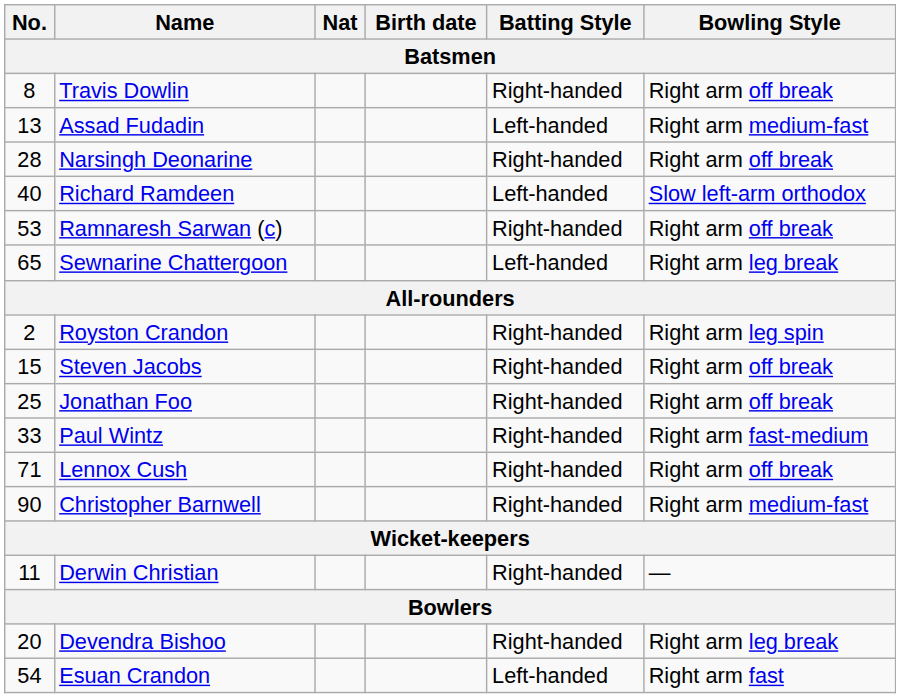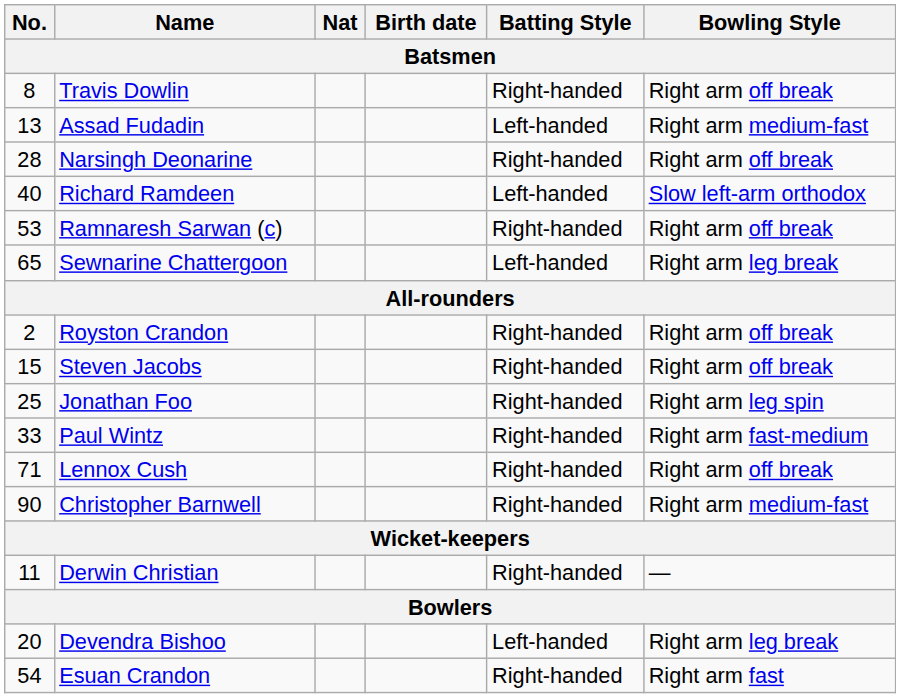 <table class="wikitable" style="font-size:95%;" width="100%">
 <tr>
 <th>No.</th>
 <th>Name</th>
 <th>Nat</th>
 <th>Birth date</th>
 <th>Batting Style</th>
 <th>Bowling Style</th>
 </tr>
 <tr>
 <th colspan="6">Batsmen</th>
 </tr>
 <tr>
 <td style="text-align:center">8</td>
 <td><a href='#'>Travis Dowlin</a></td>
 <td style="text-align:center"></td>
 <td></td>
 <td>Right-handed</td>
 <td>Right arm <a href='#'>off break</a></td>
 </tr>
 <tr>
 <td style="text-align:center">13</td>
 <td><a href='#'>Assad Fudadin</a></td>
 <td style="text-align:center"></td>
 <td></td>
 <td>Left-handed</td>
 <td>Right arm <a href='#'>medium-fast</a></td>
 </tr>
 <tr>
 <td style="text-align:center">28</td>
 <td><a href='#'>Narsingh Deonarine</a></td>
 <td style="text-align:center"></td>
 <td></td>
 <td>Right-handed</td>
 <td>Right arm <a href='#'>off break</a></td>
 </tr>
 <tr>
 <td style="text-align:center">40</td>
 <td><a href='#'>Richard Ramdeen</a></td>
 <td style="text-align:center"></td>
 <td></td>
 <td>Left-handed</td>
 <td><a href='#'>Slow left-arm orthodox</a></td>
 </tr>
 <tr>
 <td style="text-align:center">53</td>
 <td><a href='#'>Ramnaresh Sarwan</a> (<a href='#'>c</a>)</td>
 <td style="text-align:center"></td>
 <td></td>
 <td>Right-handed</td>
 <td>Right arm <a href='#'>off break</a></td>
 </tr>
 <tr>
 <td style="text-align:center">65</td>
 <td><a href='#'>Sewnarine Chattergoon</a></td>
 <td style="text-align:center"></td>
 <td></td>
 <td>Left-handed</td>
 <td>Right arm <a href='#'>leg break</a></td>
 </tr>
 <tr>
 <th colspan="6">All-rounders</th>
 </tr>
 <tr>
 <td style="text-align:center">2</td>
 <td><a href='#'>Royston Crandon</a></td>
 <td style="text-align:center"></td>
 <td></td>
 <td>Right-handed</td>
-<td>Right arm <a href='#'>leg spin</a></td>
+<td>Right arm <a href='#'>off break</a></td>
 </tr>
 <tr>
 <td style="text-align:center">15</td>
 <td><a href='#'>Steven Jacobs</a></td>
 <td style="text-align:center"></td>
 <td></td>
 <td>Right-handed</td>
 <td>Right arm <a href='#'>off break</a></td>
 </tr>
 <tr>
 <td style="text-align:center">25</td>
 <td><a href='#'>Jonathan Foo</a></td>
 <td style="text-align:center"></td>
 <td></td>
 <td>Right-handed</td>
-<td>Right arm <a href='#'>off break</a></td>
+<td>Right arm <a href='#'>leg spin</a></td>
 </tr>
 <tr>
 <td style="text-align:center">33</td>
 <td><a href='#'>Paul Wintz</a></td>
 <td style="text-align:center"></td>
 <td></td>
 <td>Right-handed</td>
 <td>Right arm <a href='#'>fast-medium</a></td>
 </tr>
 <tr>
 <td style="text-align:center">71</td>
 <td><a href='#'>Lennox Cush</a></td>
 <td style="text-align:center"></td>
 <td></td>
 <td>Right-handed</td>
 <td>Right arm <a href='#'>off break</a></td>
 </tr>
 <tr>
 <td style="text-align:center">90</td>
 <td><a href='#'>Christopher Barnwell</a></td>
 <td style="text-align:center"></td>
 <td></td>
 <td>Right-handed</td>
 <td>Right arm <a href='#'>medium-fast</a></td>
 </tr>
 <tr>
 <th colspan="6">Wicket-keepers</th>
 </tr>
 <tr>
 <td style="text-align:center">11</td>
 <td><a href='#'>Derwin Christian</a></td>
 <td style="text-align:center"></td>
 <td></td>
 <td>Right-handed</td>
 <td>—</td>
 </tr>
 <tr>
 <th colspan="6">Bowlers</th>
 </tr>
 <tr>
 <td style="text-align:center">20</td>
 <td><a href='#'>Devendra Bishoo</a></td>
 <td style="text-align:center"></td>
 <td></td>
-<td>Right-handed</td>
+<td>Left-handed</td>
 <td>Right arm <a href='#'>leg break</a></td>
 </tr>
 <tr>
 <td style="text-align:center">54</td>
 <td><a href='#'>Esuan Crandon</a></td>
 <td style="text-align:center"></td>
 <td></td>
-<td>Left-handed</td>
+<td>Right-handed</td>
 <td>Right arm <a href='#'>fast</a></td>
 </tr>
 </table>
